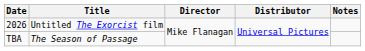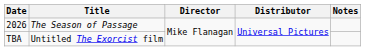 <table class="wikitable">
 <tr>
 <th>Date</th>
 <th>Title</th>
 <th>Director</th>
 <th>Distributor</th>
 <th>Notes</th>
 </tr>
 <tr>
 <td>2026</td>
-<td>Untitled <em><a href='#'>The Exorcist</a></em> film</td>
+<td><em>The Season of Passage</em></td>
 <td rowspan="2">Mike Flanagan</td>
 <td rowspan="2"><a href='#'>Universal Pictures</a></td>
 <td></td>
 </tr>
 <tr>
 <td>TBA</td>
-<td><em>The Season of Passage</em></td>
+<td>Untitled <em><a href='#'>The Exorcist</a></em> film</td>
 <td></td>
 </tr>
 </table>
